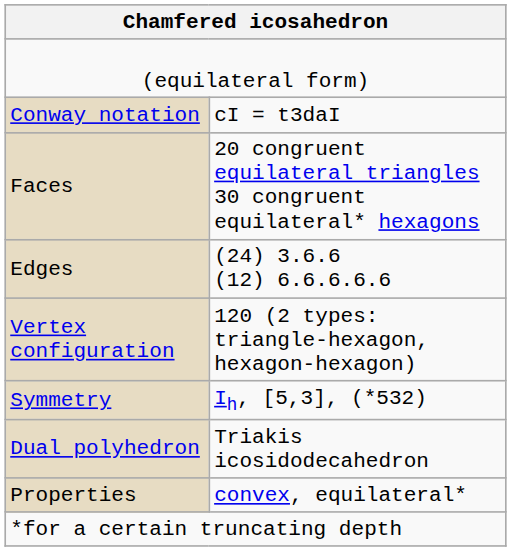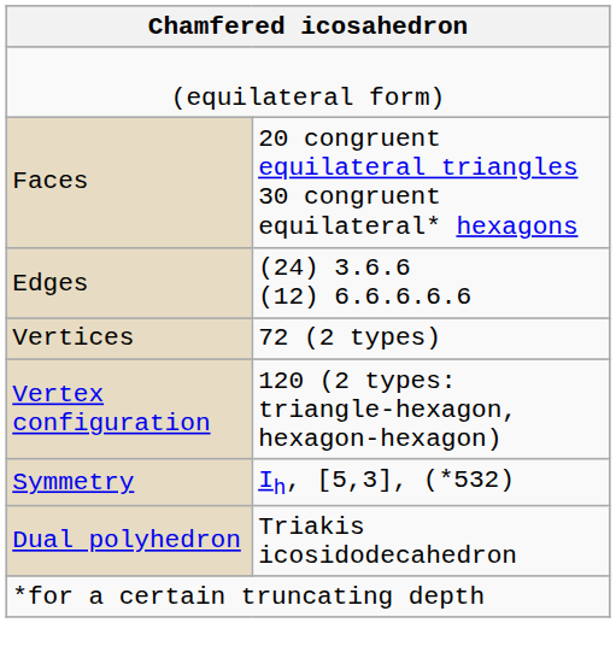 <table class=wikitable align="right" width=310>
 <tr>
 <th bgcolor=#e7dcc3 colspan=2>Chamfered icosahedron</th>
 </tr>
 <tr>
 <td align=center colspan=2><br><span>(equilateral form)</span></td>
 </tr>
 <tr>
-<td bgcolor=#e7dcc3><a href='#'>Conway notation</a></td>
-<td>cI = t3daI</td>
-</tr>
-<tr>
 <td bgcolor=#e7dcc3>Faces</td>
 <td>20 congruent <a href='#'>equilateral triangles</a><br>30 congruent equilateral* <a href='#'>hexagons</a></td>
 </tr>
 <tr>
 <td bgcolor=#e7dcc3>Edges</td>
 <td>(24) 3.6.6<br>(12) 6.6.6.6.6</td>
+</tr>
+<tr>
+<td bgcolor=#e7dcc3>Vertices</td>
+<td>72 (2 types)</td>
 </tr>
 <tr>
 <td bgcolor=#e7dcc3><a href='#'>Vertex configuration</a></td>
 <td>120 (2 types:<br>triangle-hexagon,<br>hexagon-hexagon)</td>
 </tr>
 <tr>
 <td bgcolor=#e7dcc3><a href='#'>Symmetry</a></td>
 <td><a href='#'>I<sub>h</sub></a>, [5,3], (*532)</td>
 </tr>
 <tr>
 <td bgcolor=#e7dcc3><a href='#'>Dual polyhedron</a></td>
 <td>Triakis icosidodecahedron</td>
 </tr>
 <tr>
-<td bgcolor=#e7dcc3>Properties</td>
-<td><a href='#'>convex</a>, equilateral*</td>
-</tr>
-<tr>
 <td colspan=2>*<span>for a certain truncating depth</span></td>
 </tr>
 </table>
